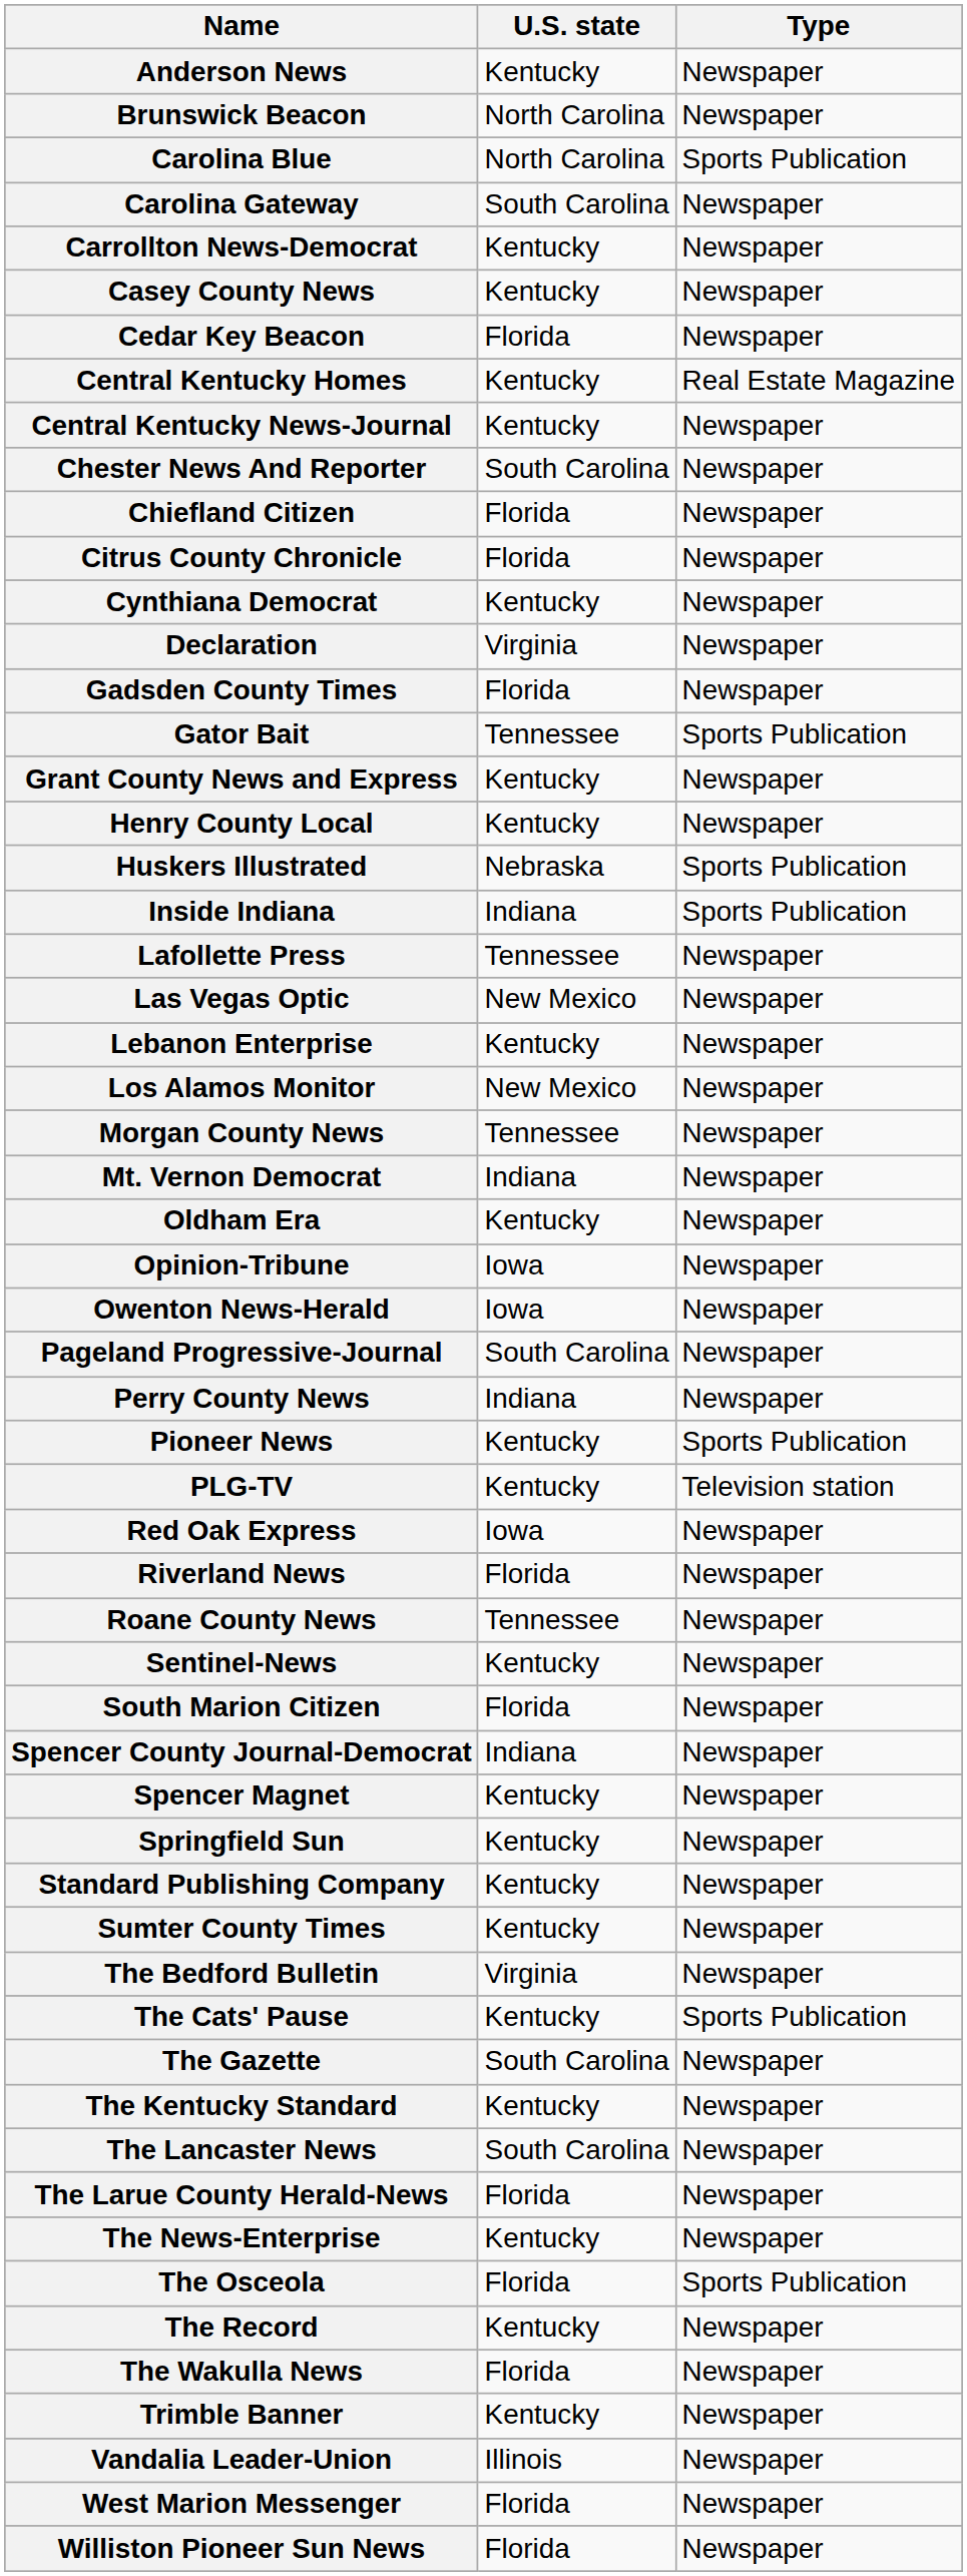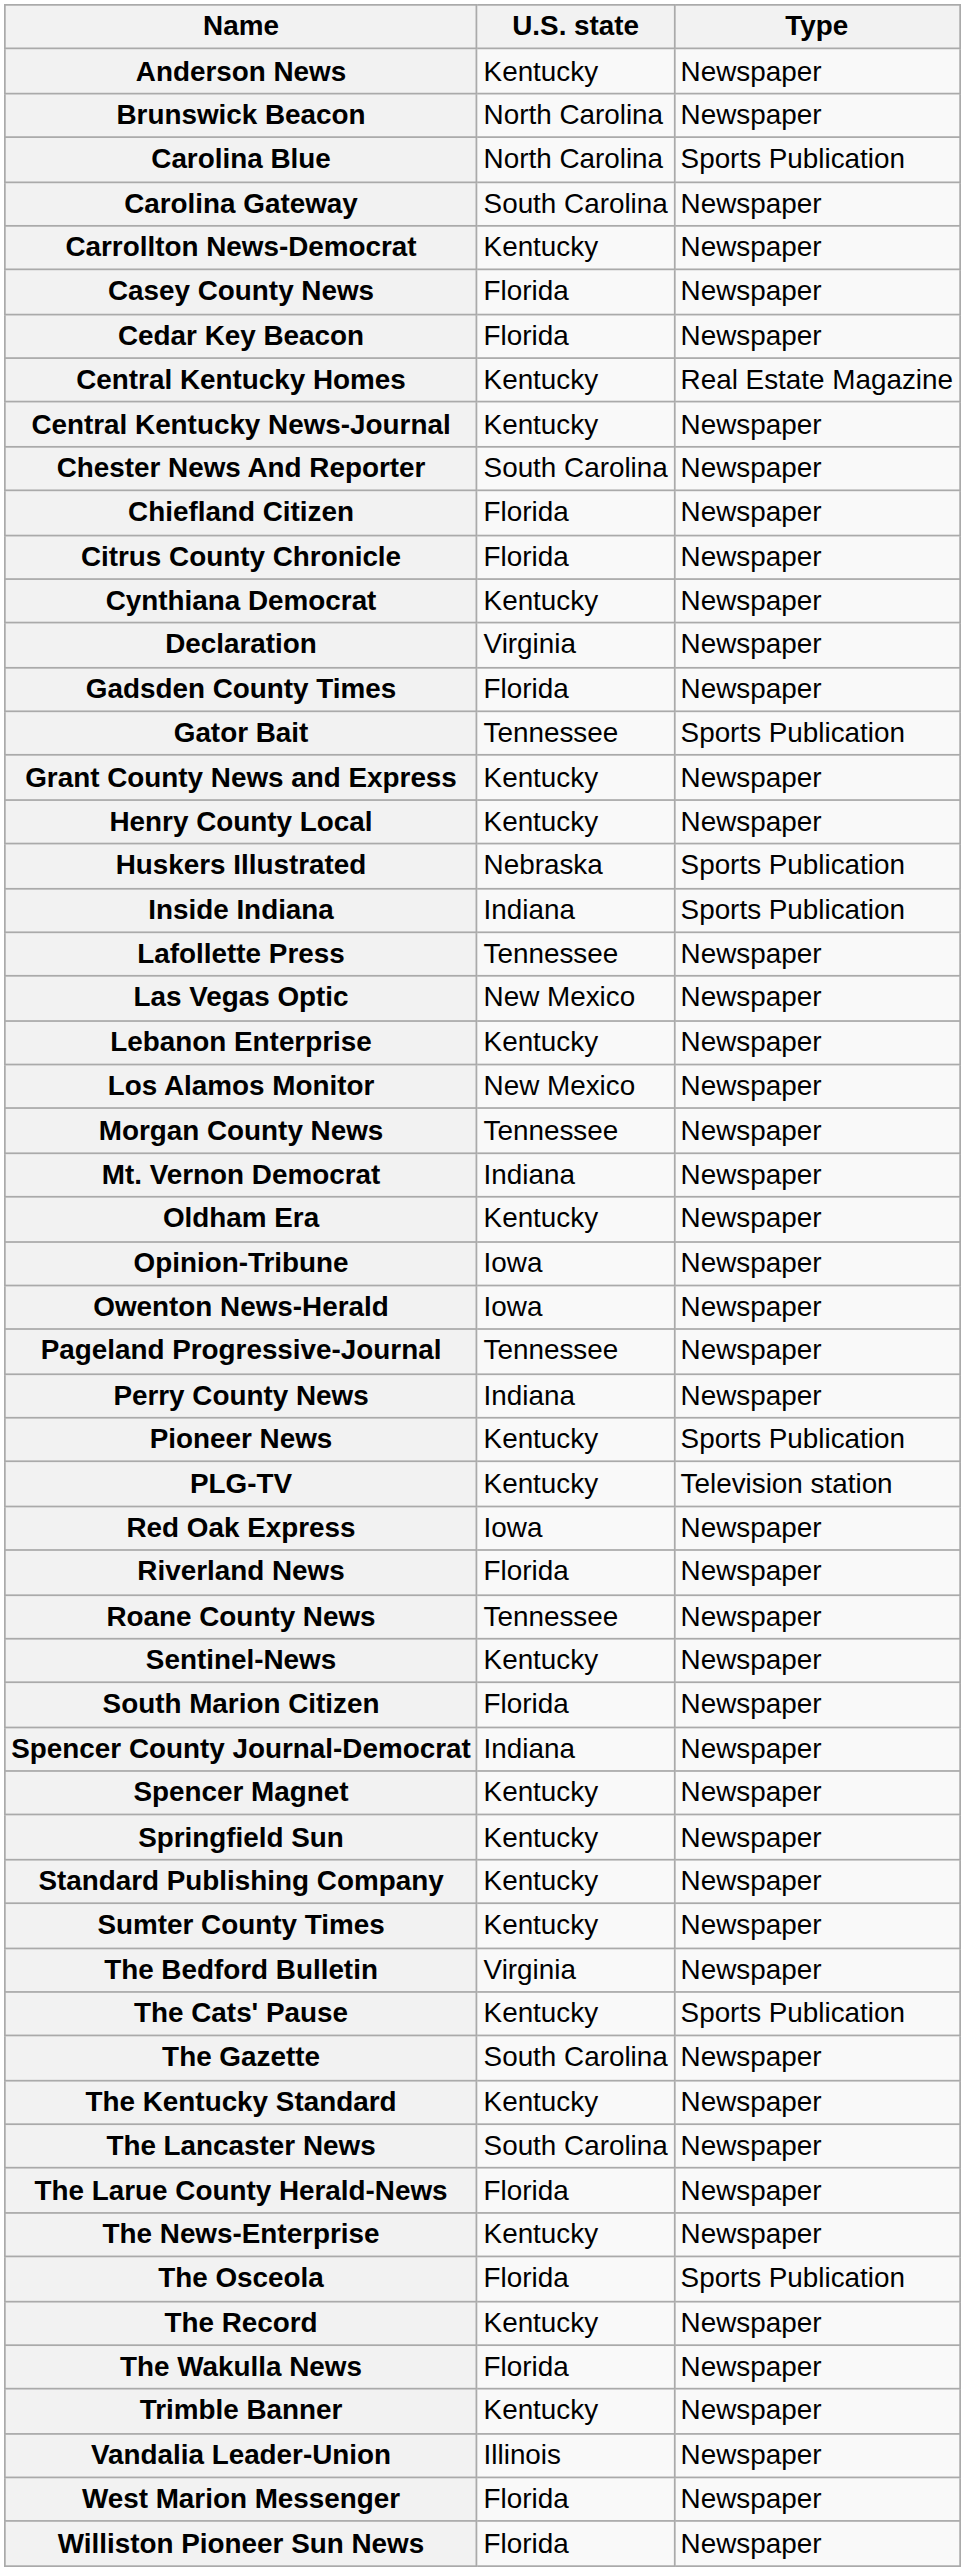 <table class="wikitable sortable">
 <tr>
 <th scope="col">Name</th>
 <th scope="col">U.S. state</th>
 <th scope="col">Type</th>
 </tr>
 <tr>
 <th scope="row">Anderson News</th>
 <td>Kentucky</td>
 <td>Newspaper</td>
 </tr>
 <tr>
 <th scope="row">Brunswick Beacon</th>
 <td>North Carolina</td>
 <td>Newspaper</td>
 </tr>
 <tr>
 <th scope="row">Carolina Blue</th>
 <td>North Carolina</td>
 <td>Sports Publication</td>
 </tr>
 <tr>
 <th scope="row">Carolina Gateway</th>
 <td>South Carolina</td>
 <td>Newspaper</td>
 </tr>
 <tr>
 <th scope="row">Carrollton News-Democrat</th>
 <td>Kentucky</td>
 <td>Newspaper</td>
 </tr>
 <tr>
 <th scope="row">Casey County News</th>
-<td>Kentucky</td>
+<td>Florida</td>
 <td>Newspaper</td>
 </tr>
 <tr>
 <th scope="row">Cedar Key Beacon</th>
 <td>Florida</td>
 <td>Newspaper</td>
 </tr>
 <tr>
 <th scope="row">Central Kentucky Homes</th>
 <td>Kentucky</td>
 <td>Real Estate Magazine</td>
 </tr>
 <tr>
 <th scope="row">Central Kentucky News-Journal</th>
 <td>Kentucky</td>
 <td>Newspaper</td>
 </tr>
 <tr>
 <th scope="row">Chester News And Reporter</th>
 <td>South Carolina</td>
 <td>Newspaper</td>
 </tr>
 <tr>
 <th scope="row">Chiefland Citizen</th>
 <td>Florida</td>
 <td>Newspaper</td>
 </tr>
 <tr>
 <th scope="row">Citrus County Chronicle</th>
 <td>Florida</td>
 <td>Newspaper</td>
 </tr>
 <tr>
 <th scope="row">Cynthiana Democrat</th>
 <td>Kentucky</td>
 <td>Newspaper</td>
 </tr>
 <tr>
 <th scope="row">Declaration</th>
 <td>Virginia</td>
 <td>Newspaper</td>
 </tr>
 <tr>
 <th scope="row">Gadsden County Times</th>
 <td>Florida</td>
 <td>Newspaper</td>
 </tr>
 <tr>
 <th scope="row">Gator Bait</th>
 <td>Tennessee</td>
 <td>Sports Publication</td>
 </tr>
 <tr>
 <th scope="row">Grant County News and Express</th>
 <td>Kentucky</td>
 <td>Newspaper</td>
 </tr>
 <tr>
 <th scope="row">Henry County Local</th>
 <td>Kentucky</td>
 <td>Newspaper</td>
 </tr>
 <tr>
 <th scope="row">Huskers Illustrated</th>
 <td>Nebraska</td>
 <td>Sports Publication</td>
 </tr>
 <tr>
 <th scope="row">Inside Indiana</th>
 <td>Indiana</td>
 <td>Sports Publication</td>
 </tr>
 <tr>
 <th scope="row">Lafollette Press</th>
 <td>Tennessee</td>
 <td>Newspaper</td>
 </tr>
 <tr>
 <th scope="row">Las Vegas Optic</th>
 <td>New Mexico</td>
 <td>Newspaper</td>
 </tr>
 <tr>
 <th scope="row">Lebanon Enterprise</th>
 <td>Kentucky</td>
 <td>Newspaper</td>
 </tr>
 <tr>
 <th scope="row">Los Alamos Monitor</th>
 <td>New Mexico</td>
 <td>Newspaper</td>
 </tr>
 <tr>
 <th scope="row">Morgan County News</th>
 <td>Tennessee</td>
 <td>Newspaper</td>
 </tr>
 <tr>
 <th scope="row">Mt. Vernon Democrat</th>
 <td>Indiana</td>
 <td>Newspaper</td>
 </tr>
 <tr>
 <th scope="row">Oldham Era</th>
 <td>Kentucky</td>
 <td>Newspaper</td>
 </tr>
 <tr>
 <th scope="row">Opinion-Tribune</th>
 <td>Iowa</td>
 <td>Newspaper</td>
 </tr>
 <tr>
 <th scope="row">Owenton News-Herald</th>
 <td>Iowa</td>
 <td>Newspaper</td>
 </tr>
 <tr>
 <th scope="row">Pageland Progressive-Journal</th>
-<td>South Carolina</td>
+<td>Tennessee</td>
 <td>Newspaper</td>
 </tr>
 <tr>
 <th scope="row">Perry County News</th>
 <td>Indiana</td>
 <td>Newspaper</td>
 </tr>
 <tr>
 <th scope="row">Pioneer News</th>
 <td>Kentucky</td>
 <td>Sports Publication</td>
 </tr>
 <tr>
 <th scope="row">PLG-TV</th>
 <td>Kentucky</td>
 <td>Television station</td>
 </tr>
 <tr>
 <th scope="row">Red Oak Express</th>
 <td>Iowa</td>
 <td>Newspaper</td>
 </tr>
 <tr>
 <th scope="row">Riverland News</th>
 <td>Florida</td>
 <td>Newspaper</td>
 </tr>
 <tr>
 <th scope="row">Roane County News</th>
 <td>Tennessee</td>
 <td>Newspaper</td>
 </tr>
 <tr>
 <th scope="row">Sentinel-News</th>
 <td>Kentucky</td>
 <td>Newspaper</td>
 </tr>
 <tr>
 <th scope="row">South Marion Citizen</th>
 <td>Florida</td>
 <td>Newspaper</td>
 </tr>
 <tr>
 <th scope="row">Spencer County Journal-Democrat</th>
 <td>Indiana</td>
 <td>Newspaper</td>
 </tr>
 <tr>
 <th scope="row">Spencer Magnet</th>
 <td>Kentucky</td>
 <td>Newspaper</td>
 </tr>
 <tr>
 <th scope="row">Springfield Sun</th>
 <td>Kentucky</td>
 <td>Newspaper</td>
 </tr>
 <tr>
 <th scope="row">Standard Publishing Company</th>
 <td>Kentucky</td>
 <td>Newspaper</td>
 </tr>
 <tr>
 <th scope="row">Sumter County Times</th>
 <td>Kentucky</td>
 <td>Newspaper</td>
 </tr>
 <tr>
 <th scope="row" data-sort-value="Bedford Bulletin">The Bedford Bulletin</th>
 <td>Virginia</td>
 <td>Newspaper</td>
 </tr>
 <tr>
 <th scope="row" data-sort-value="Cats' Pause">The Cats' Pause</th>
 <td>Kentucky</td>
 <td>Sports Publication</td>
 </tr>
 <tr>
 <th scope="row" data-sort-value="Gazette">The Gazette</th>
 <td>South Carolina</td>
 <td>Newspaper</td>
 </tr>
 <tr>
 <th scope="row" data-sort-value="Kentucky Standard">The Kentucky Standard</th>
 <td>Kentucky</td>
 <td>Newspaper</td>
 </tr>
 <tr>
 <th scope="row" data-sort-value="Lancaster News">The Lancaster News</th>
 <td>South Carolina</td>
 <td>Newspaper</td>
 </tr>
 <tr>
 <th scope="row" data-sort-value="Larue County Herald-News">The Larue County Herald-News</th>
 <td>Florida</td>
 <td>Newspaper</td>
 </tr>
 <tr>
 <th scope="row" data-sort-value="News-Enterprise">The News-Enterprise</th>
 <td>Kentucky</td>
 <td>Newspaper</td>
 </tr>
 <tr>
 <th scope="row" data-sort-value="Osceola">The Osceola</th>
 <td>Florida</td>
 <td>Sports Publication</td>
 </tr>
 <tr>
 <th scope="row" data-sort-value="Record">The Record</th>
 <td>Kentucky</td>
 <td>Newspaper</td>
 </tr>
 <tr>
 <th scope="row" data-sort-value="Wakulla News">The Wakulla News</th>
 <td>Florida</td>
 <td>Newspaper</td>
 </tr>
 <tr>
 <th scope="row">Trimble Banner</th>
 <td>Kentucky</td>
 <td>Newspaper</td>
 </tr>
 <tr>
 <th scope="row">Vandalia Leader-Union</th>
 <td>Illinois</td>
 <td>Newspaper</td>
 </tr>
 <tr>
 <th scope="row">West Marion Messenger</th>
 <td>Florida</td>
 <td>Newspaper</td>
 </tr>
 <tr>
 <th scope="row">Williston Pioneer Sun News</th>
 <td>Florida</td>
 <td>Newspaper</td>
 </tr>
 </table>
